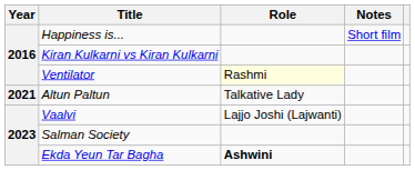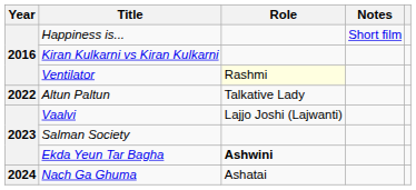 <table class="wikitable plainrowheaders sortable" style="margin-right: 0;">
 <tr>
 <th scope="col">Year</th>
 <th scope="col">Title</th>
 <th scope="col">Role</th>
 <th scope="col" class="unsortable">Notes</th>
 <th scope="col" class="unsortable"></th>
 </tr>
 <tr>
 <th rowspan="3" scope="row" style="text-align: center;">2016</th>
 <td><em>Happiness is...</em></td>
 <td></td>
 <td><a href='#'>Short film</a></td>
 <td></td>
 </tr>
 <tr>
 <td><em><a href='#'>Kiran Kulkarni vs Kiran Kulkarni</a></em></td>
 <td></td>
 <td></td>
 <td></td>
 </tr>
 <tr>
 <td><em><a href='#'>Ventilator</a></em></td>
 <td style="background: lightyellow;">Rashmi</td>
 <td></td>
 <td></td>
 </tr>
 <tr>
-<th rowspan="1" scope="row" style="text-align: center;">2021</th>
+<th rowspan="1" scope="row" style="text-align: center;">2022</th>
 <td><em>Altun Paltun</em></td>
 <td>Talkative Lady</td>
 <td></td>
 <td></td>
 </tr>
 <tr>
 <th rowspan="3" scope="row" style="text-align: center;">2023</th>
 <td><em><a href='#'>Vaalvi</a></em></td>
 <td>Lajjo Joshi (Lajwanti)</td>
 <td></td>
 <td></td>
 </tr>
 <tr>
 <td><em>Salman Society</em></td>
 <td></td>
 <td></td>
 <td></td>
 </tr>
 <tr>
 <td><em><a href='#'>Ekda Yeun Tar Bagha</a></em></td>
 <td><strong>Ashwini</strong></td>
 <td></td>
 <td></td>
 </tr>
+<tr>
+<th scope="row">2024</th>
+<td><em><a href='#'>Nach Ga Ghuma</a></td>
+<td>Ashatai</td>
+<td></td>
+<td></td>
+</tr>
 </table>
